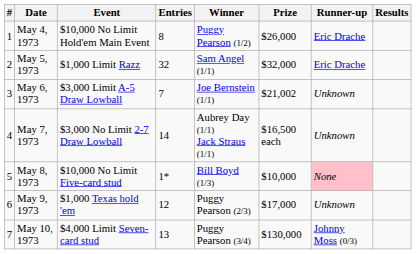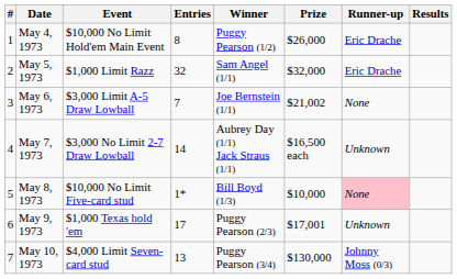 <table class="wikitable sortable">
 <tr>
 <th>#</th>
 <th>Date</th>
 <th bgcolor="#FFEBAD">Event</th>
 <th>Entries</th>
 <th bgcolor="#FFEBAD">Winner</th>
 <th bgcolor="#FFEBAD">Prize</th>
 <th bgcolor="#FFEBAD">Runner-up</th>
 <th bgcolor="#FFEBAD">Results</th>
 </tr>
 <tr>
 <td>1</td>
 <td>May 4, 1973</td>
 <td>$10,000 No Limit Hold'em Main Event</td>
 <td>8</td>
 <td><a href='#'>Puggy Pearson</a> <small>(1/2)</small></td>
 <td>$26,000</td>
 <td><a href='#'>Eric Drache</a></td>
 <td></td>
 </tr>
 <tr>
 <td>2</td>
 <td>May 5, 1973</td>
 <td>$1,000 Limit <a href='#'>Razz</a></td>
 <td>32</td>
 <td><a href='#'>Sam Angel</a> <small>(1/1)</small></td>
 <td>$32,000</td>
 <td><a href='#'>Eric Drache</a></td>
 <td></td>
 </tr>
 <tr>
 <td>3</td>
 <td>May 6, 1973</td>
 <td>$3,000 Limit <a href='#'>A-5 Draw Lowball</a></td>
 <td>7</td>
 <td><a href='#'>Joe Bernstein</a> <small>(1/1)</small></td>
 <td>$21,002</td>
-<td><em>Unknown</em></td>
+<td><em>None</em></td>
 <td></td>
 </tr>
 <tr>
 <td>4</td>
 <td>May 7, 1973</td>
 <td>$3,000 No Limit <a href='#'>2-7 Draw Lowball</a></td>
 <td>14</td>
 <td>Aubrey Day <small>(1/1)</small><br><a href='#'>Jack Straus</a> <small>(1/1)</small></td>
 <td>$16,500 each</td>
 <td><em>Unknown</em></td>
 <td></td>
 </tr>
 <tr>
 <td>5</td>
 <td>May 8, 1973</td>
 <td>$10,000 No Limit <a href='#'>Five-card stud</a></td>
 <td>1*</td>
 <td><a href='#'>Bill Boyd</a> <small>(1/3)</small></td>
 <td>$10,000</td>
 <td style="background: pink;"><em>None</em></td>
 <td></td>
 </tr>
 <tr>
 <td>6</td>
 <td>May 9, 1973</td>
 <td>$1,000 <a href='#'>Texas hold 'em</a></td>
-<td>12</td>
+<td>17</td>
 <td>Puggy Pearson <small>(2/3)</small></td>
-<td>$17,000</td>
+<td>$17,001</td>
 <td><em>Unknown</em></td>
 <td></td>
 </tr>
 <tr>
 <td>7</td>
 <td>May 10, 1973</td>
 <td>$4,000 Limit <a href='#'>Seven-card stud</a></td>
 <td>13</td>
 <td>Puggy Pearson <small>(3/4)</small></td>
 <td>$130,000</td>
 <td><a href='#'>Johnny Moss</a> <small>(0/3)</small></td>
 <td></td>
 </tr>
 </table>
